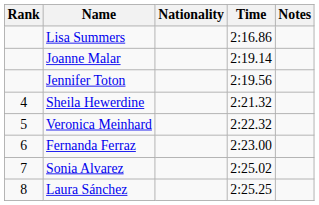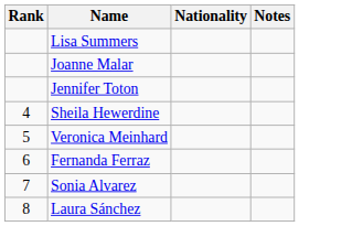 <table class="wikitable sortable" style="text-align:center">
 <tr>
 <th>Rank</th>
 <th>Name</th>
 <th>Nationality</th>
-<th>Time</th>
 <th>Notes</th>
 </tr>
 <tr>
 <td></td>
 <td align=left><a href='#'>Lisa Summers</a></td>
 <td align=left></td>
-<td>2:16.86</td>
 <td></td>
 </tr>
 <tr>
 <td></td>
 <td align=left><a href='#'>Joanne Malar</a></td>
 <td align=left></td>
-<td>2:19.14</td>
 <td></td>
 </tr>
 <tr>
 <td></td>
 <td align=left><a href='#'>Jennifer Toton</a></td>
 <td align=left></td>
-<td>2:19.56</td>
 <td></td>
 </tr>
 <tr>
 <td>4</td>
 <td align=left><a href='#'>Sheila Hewerdine</a></td>
 <td align=left></td>
-<td>2:21.32</td>
 <td></td>
 </tr>
 <tr>
 <td>5</td>
 <td align=left><a href='#'>Veronica Meinhard</a></td>
 <td align=left></td>
-<td>2:22.32</td>
 <td></td>
 </tr>
 <tr>
 <td>6</td>
 <td align=left><a href='#'>Fernanda Ferraz</a></td>
 <td align=left></td>
-<td>2:23.00</td>
 <td></td>
 </tr>
 <tr>
 <td>7</td>
 <td align=left><a href='#'>Sonia Alvarez</a></td>
 <td align=left></td>
-<td>2:25.02</td>
 <td></td>
 </tr>
 <tr>
 <td>8</td>
 <td align=left><a href='#'>Laura Sánchez</a></td>
 <td align=left></td>
-<td>2:25.25</td>
 <td></td>
 </tr>
 </table>
